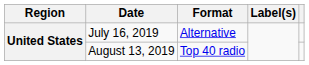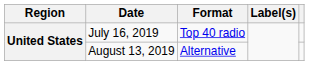 <table class="wikitable plainrowheaders">
 <tr>
 <th scope="col">Region</th>
 <th scope="col">Date</th>
 <th scope="col">Format</th>
 <th scope="col">Label(s)</th>
 <th scope="col"></th>
 </tr>
 <tr>
 <th scope="row" rowspan="2">United States</th>
 <td>July 16, 2019</td>
-<td><a href='#'>Alternative</a></td>
+<td><a href='#'>Top 40 radio</a></td>
 <td rowspan="2"></td>
 <td align="center"></td>
 </tr>
 <tr>
 <td>August 13, 2019</td>
-<td><a href='#'>Top 40 radio</a></td>
+<td><a href='#'>Alternative</a></td>
 <td align="center"></td>
 </tr>
 </table>
